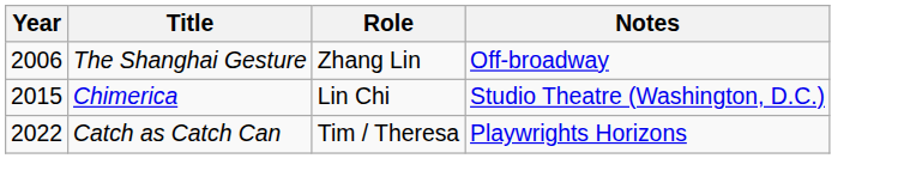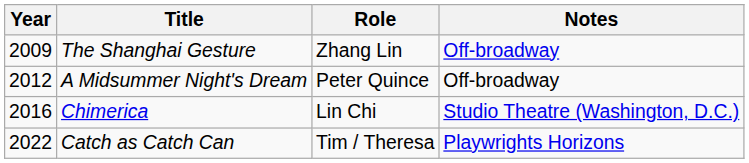 <table class="wikitable">
 <tr>
 <th>Year</th>
 <th>Title</th>
 <th>Role</th>
 <th>Notes</th>
 </tr>
 <tr>
-<td>2006</td>
+<td>2009</td>
 <td><em>The Shanghai Gesture</em></td>
 <td>Zhang Lin</td>
 <td><a href='#'>Off-broadway</a></td>
 </tr>
 <tr>
-<td>2015</td>
+<td>2012</td>
+<td><em>A Midsummer Night's Dream</em></td>
+<td>Peter Quince</td>
+<td>Off-broadway</td>
+</tr>
+<tr>
+<td>2016</td>
 <td><em><a href='#'>Chimerica</a></em></td>
 <td>Lin Chi</td>
 <td><a href='#'>Studio Theatre (Washington, D.C.)</a></td>
 </tr>
 <tr>
 <td>2022</td>
 <td><em>Catch as Catch Can</em></td>
 <td>Tim / Theresa</td>
 <td><a href='#'>Playwrights Horizons</a></td>
 </tr>
 </table>
